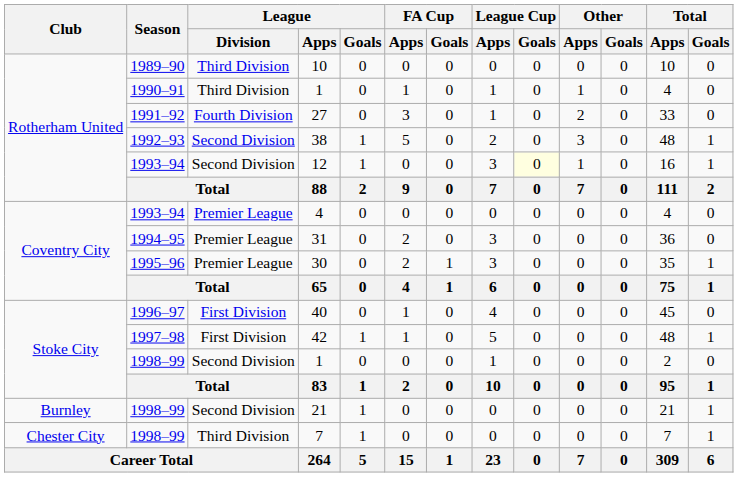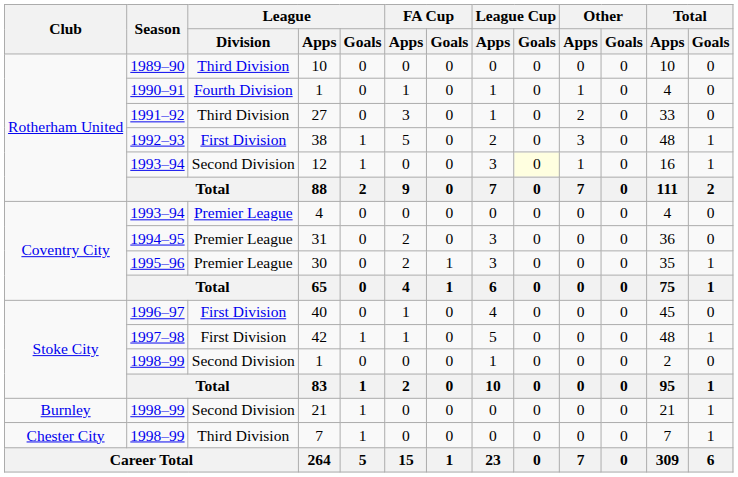 <table class="wikitable" style="text-align: center;">
 <tr>
 <th rowspan="2">Club</th>
 <th rowspan="2">Season</th>
 <th colspan="3">League</th>
 <th colspan="2">FA Cup</th>
 <th colspan="2">League Cup</th>
 <th colspan="2">Other</th>
 <th colspan="2">Total</th>
 </tr>
 <tr>
 <th>Division</th>
 <th>Apps</th>
 <th>Goals</th>
 <th>Apps</th>
 <th>Goals</th>
 <th>Apps</th>
 <th>Goals</th>
 <th>Apps</th>
 <th>Goals</th>
 <th>Apps</th>
 <th>Goals</th>
 </tr>
 <tr>
 <td rowspan="6"><a href='#'>Rotherham United</a></td>
 <td><a href='#'>1989–90</a></td>
 <td><a href='#'>Third Division</a></td>
 <td>10</td>
 <td>0</td>
 <td>0</td>
 <td>0</td>
 <td>0</td>
 <td>0</td>
 <td>0</td>
 <td>0</td>
 <td>10</td>
 <td>0</td>
 </tr>
 <tr>
 <td><a href='#'>1990–91</a></td>
-<td>Third Division</td>
+<td><a href='#'>Fourth Division</a></td>
 <td>1</td>
 <td>0</td>
 <td>1</td>
 <td>0</td>
 <td>1</td>
 <td>0</td>
 <td>1</td>
 <td>0</td>
 <td>4</td>
 <td>0</td>
 </tr>
 <tr>
 <td><a href='#'>1991–92</a></td>
-<td><a href='#'>Fourth Division</a></td>
+<td>Third Division</td>
 <td>27</td>
 <td>0</td>
 <td>3</td>
 <td>0</td>
 <td>1</td>
 <td>0</td>
 <td>2</td>
 <td>0</td>
 <td>33</td>
 <td>0</td>
 </tr>
 <tr>
 <td><a href='#'>1992–93</a></td>
-<td><a href='#'>Second Division</a></td>
+<td><a href='#'>First Division</a></td>
 <td>38</td>
 <td>1</td>
 <td>5</td>
 <td>0</td>
 <td>2</td>
 <td>0</td>
 <td>3</td>
 <td>0</td>
 <td>48</td>
 <td>1</td>
 </tr>
 <tr>
 <td><a href='#'>1993–94</a></td>
 <td>Second Division</td>
 <td>12</td>
 <td>1</td>
 <td>0</td>
 <td>0</td>
 <td>3</td>
 <td style="background: lightyellow;">0</td>
 <td>1</td>
 <td>0</td>
 <td>16</td>
 <td>1</td>
 </tr>
 <tr>
 <th colspan="2">Total</th>
 <th>88</th>
 <th>2</th>
 <th>9</th>
 <th>0</th>
 <th>7</th>
 <th>0</th>
 <th>7</th>
 <th>0</th>
 <th>111</th>
 <th>2</th>
 </tr>
 <tr>
 <td rowspan="4"><a href='#'>Coventry City</a></td>
 <td><a href='#'>1993–94</a></td>
 <td><a href='#'>Premier League</a></td>
 <td>4</td>
 <td>0</td>
 <td>0</td>
 <td>0</td>
 <td>0</td>
 <td>0</td>
 <td>0</td>
 <td>0</td>
 <td>4</td>
 <td>0</td>
 </tr>
 <tr>
 <td><a href='#'>1994–95</a></td>
 <td>Premier League</td>
 <td>31</td>
 <td>0</td>
 <td>2</td>
 <td>0</td>
 <td>3</td>
 <td>0</td>
 <td>0</td>
 <td>0</td>
 <td>36</td>
 <td>0</td>
 </tr>
 <tr>
 <td><a href='#'>1995–96</a></td>
 <td>Premier League</td>
 <td>30</td>
 <td>0</td>
 <td>2</td>
 <td>1</td>
 <td>3</td>
 <td>0</td>
 <td>0</td>
 <td>0</td>
 <td>35</td>
 <td>1</td>
 </tr>
 <tr>
 <th colspan="2">Total</th>
 <th>65</th>
 <th>0</th>
 <th>4</th>
 <th>1</th>
 <th>6</th>
 <th>0</th>
 <th>0</th>
 <th>0</th>
 <th>75</th>
 <th>1</th>
 </tr>
 <tr>
 <td rowspan="4"><a href='#'>Stoke City</a></td>
 <td><a href='#'>1996–97</a></td>
 <td><a href='#'>First Division</a></td>
 <td>40</td>
 <td>0</td>
 <td>1</td>
 <td>0</td>
 <td>4</td>
 <td>0</td>
 <td>0</td>
 <td>0</td>
 <td>45</td>
 <td>0</td>
 </tr>
 <tr>
 <td><a href='#'>1997–98</a></td>
 <td>First Division</td>
 <td>42</td>
 <td>1</td>
 <td>1</td>
 <td>0</td>
 <td>5</td>
 <td>0</td>
 <td>0</td>
 <td>0</td>
 <td>48</td>
 <td>1</td>
 </tr>
 <tr>
 <td><a href='#'>1998–99</a></td>
 <td>Second Division</td>
 <td>1</td>
 <td>0</td>
 <td>0</td>
 <td>0</td>
 <td>1</td>
 <td>0</td>
 <td>0</td>
 <td>0</td>
 <td>2</td>
 <td>0</td>
 </tr>
 <tr>
 <th colspan="2">Total</th>
 <th>83</th>
 <th>1</th>
 <th>2</th>
 <th>0</th>
 <th>10</th>
 <th>0</th>
 <th>0</th>
 <th>0</th>
 <th>95</th>
 <th>1</th>
 </tr>
 <tr>
 <td><a href='#'>Burnley</a></td>
 <td><a href='#'>1998–99</a></td>
 <td>Second Division</td>
 <td>21</td>
 <td>1</td>
 <td>0</td>
 <td>0</td>
 <td>0</td>
 <td>0</td>
 <td>0</td>
 <td>0</td>
 <td>21</td>
 <td>1</td>
 </tr>
 <tr>
 <td><a href='#'>Chester City</a></td>
 <td><a href='#'>1998–99</a></td>
 <td>Third Division</td>
 <td>7</td>
 <td>1</td>
 <td>0</td>
 <td>0</td>
 <td>0</td>
 <td>0</td>
 <td>0</td>
 <td>0</td>
 <td>7</td>
 <td>1</td>
 </tr>
 <tr>
 <th colspan="3">Career Total</th>
 <th>264</th>
 <th>5</th>
 <th>15</th>
 <th>1</th>
 <th>23</th>
 <th>0</th>
 <th>7</th>
 <th>0</th>
 <th>309</th>
 <th>6</th>
 </tr>
 </table>
